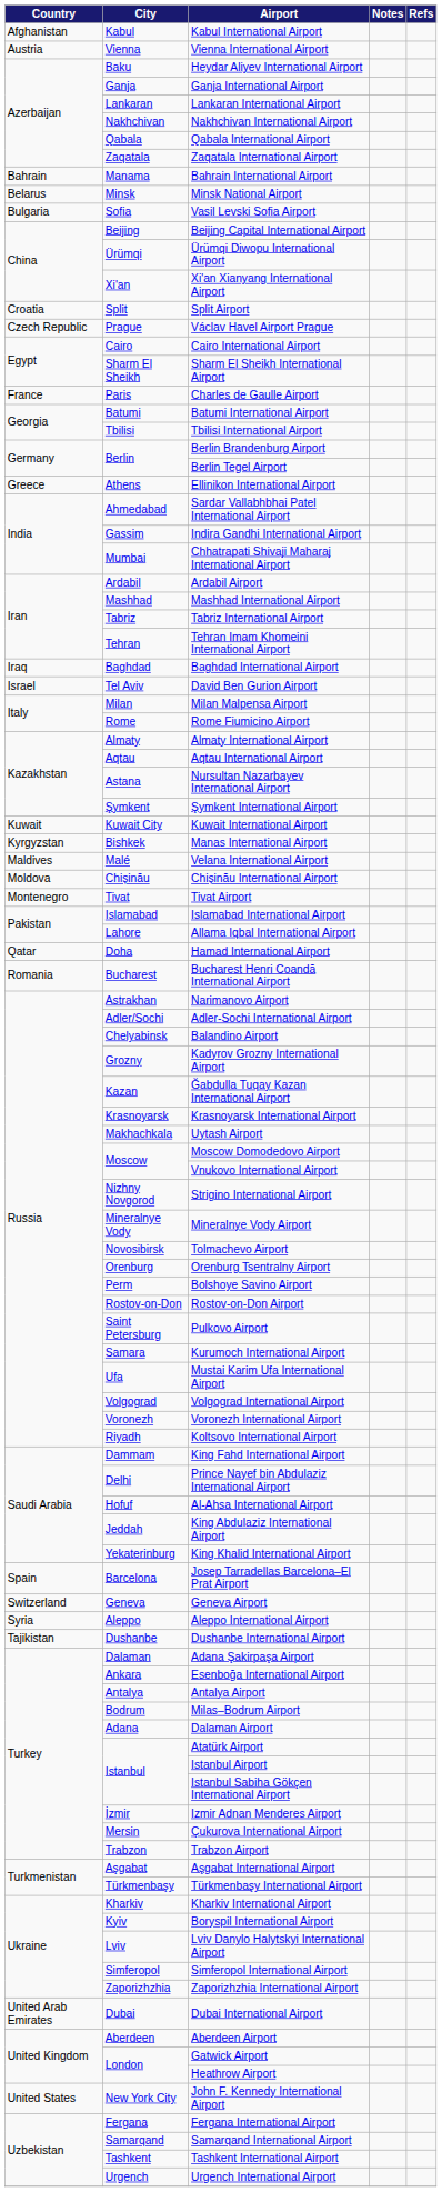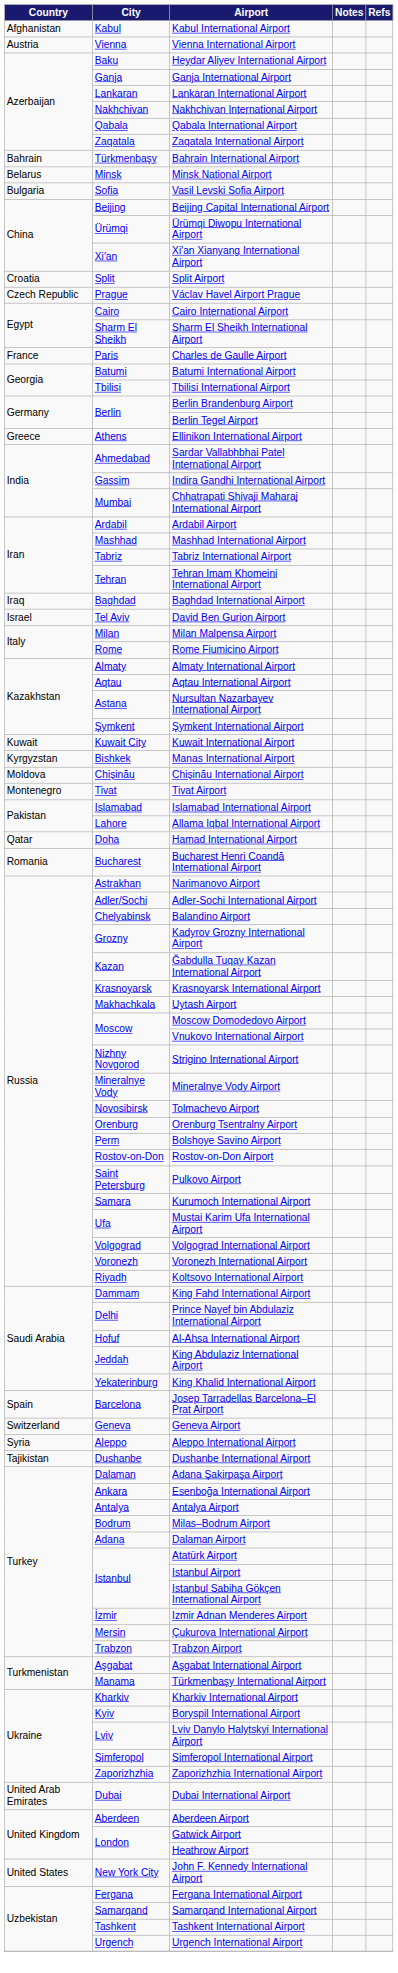 <table class="sortable wikitable">
 <tr>
 <th style="background:MidnightBlue; color:white;">Country</th>
 <th style="background:MidnightBlue; color:white;">City</th>
 <th style="background:MidnightBlue; color:white;">Airport</th>
 <th style="background:MidnightBlue; color:white;">Notes</th>
 <th style="background:MidnightBlue; color:white;" class="unsortable">Refs</th>
 </tr>
 <tr>
 <td>Afghanistan</td>
 <td><a href='#'>Kabul</a></td>
 <td><a href='#'>Kabul International Airport</a></td>
 <td></td>
 <td align=center></td>
 </tr>
 <tr>
 <td>Austria</td>
 <td><a href='#'>Vienna</a></td>
 <td><a href='#'>Vienna International Airport</a></td>
 <td align=center></td>
 <td align=center></td>
 </tr>
 <tr>
 <td rowspan="6">Azerbaijan</td>
 <td><a href='#'>Baku</a></td>
 <td><a href='#'>Heydar Aliyev International Airport</a></td>
 <td></td>
 <td align=center></td>
 </tr>
 <tr>
 <td><a href='#'>Ganja</a></td>
 <td><a href='#'>Ganja International Airport</a></td>
 <td align=center></td>
 <td align=center></td>
 </tr>
 <tr>
 <td><a href='#'>Lankaran</a></td>
 <td><a href='#'>Lankaran International Airport</a></td>
 <td></td>
 <td align=center></td>
 </tr>
 <tr>
 <td><a href='#'>Nakhchivan</a></td>
 <td><a href='#'>Nakhchivan International Airport</a></td>
 <td align=center></td>
 <td align=center></td>
 </tr>
 <tr>
 <td><a href='#'>Qabala</a></td>
 <td><a href='#'>Qabala International Airport</a></td>
 <td align=center></td>
 <td align=center></td>
 </tr>
 <tr>
 <td><a href='#'>Zaqatala</a></td>
 <td><a href='#'>Zaqatala International Airport</a></td>
 <td></td>
 <td align=center></td>
 </tr>
 <tr>
 <td>Bahrain</td>
-<td><a href='#'>Manama</a></td>
+<td><a href='#'>Türkmenbaşy</a></td>
 <td><a href='#'>Bahrain International Airport</a></td>
 <td></td>
 <td align=center></td>
 </tr>
 <tr>
 <td>Belarus</td>
 <td><a href='#'>Minsk</a></td>
 <td><a href='#'>Minsk National Airport</a></td>
 <td align=center></td>
 <td align=center></td>
 </tr>
 <tr>
 <td>Bulgaria</td>
 <td><a href='#'>Sofia</a></td>
 <td><a href='#'>Vasil Levski Sofia Airport</a></td>
 <td align=center></td>
 <td align=center></td>
 </tr>
 <tr>
 <td rowspan="3">China</td>
 <td><a href='#'>Beijing</a></td>
 <td><a href='#'>Beijing Capital International Airport</a></td>
 <td align=center></td>
 <td align=center></td>
 </tr>
 <tr>
 <td><a href='#'>Ürümqi</a></td>
 <td><a href='#'>Ürümqi Diwopu International Airport</a></td>
 <td></td>
 <td align=center></td>
 </tr>
 <tr>
 <td><a href='#'>Xi'an</a></td>
 <td><a href='#'>Xi'an Xianyang International Airport</a></td>
 <td></td>
 <td align=center></td>
 </tr>
 <tr>
 <td>Croatia</td>
 <td><a href='#'>Split</a></td>
 <td><a href='#'>Split Airport</a></td>
 <td></td>
 <td align=center></td>
 </tr>
 <tr>
 <td>Czech Republic</td>
 <td><a href='#'>Prague</a></td>
 <td><a href='#'>Václav Havel Airport Prague</a></td>
 <td align=center></td>
 <td align=center></td>
 </tr>
 <tr>
 <td rowspan="2">Egypt</td>
 <td><a href='#'>Cairo</a></td>
 <td><a href='#'>Cairo International Airport</a></td>
 <td></td>
 <td align=center></td>
 </tr>
 <tr>
 <td><a href='#'>Sharm El Sheikh</a></td>
 <td><a href='#'>Sharm El Sheikh International Airport</a></td>
 <td></td>
 <td align=center></td>
 </tr>
 <tr>
 <td>France</td>
 <td><a href='#'>Paris</a></td>
 <td><a href='#'>Charles de Gaulle Airport</a></td>
 <td align=center></td>
 <td align=center></td>
 </tr>
 <tr>
 <td rowspan="2">Georgia</td>
 <td><a href='#'>Batumi</a></td>
 <td><a href='#'>Batumi International Airport</a></td>
 <td></td>
 <td align=center></td>
 </tr>
 <tr>
 <td><a href='#'>Tbilisi</a></td>
 <td><a href='#'>Tbilisi International Airport</a></td>
 <td align=center></td>
 <td align=center></td>
 </tr>
 <tr>
 <td rowspan="2">Germany</td>
 <td rowspan="2"><a href='#'>Berlin</a></td>
 <td><a href='#'>Berlin Brandenburg Airport</a></td>
 <td align=center></td>
 <td align=center></td>
 </tr>
 <tr>
 <td><a href='#'>Berlin Tegel Airport</a></td>
 <td></td>
 <td align=center></td>
 </tr>
 <tr>
 <td>Greece</td>
 <td><a href='#'>Athens</a></td>
 <td><a href='#'>Ellinikon International Airport</a></td>
 <td></td>
 <td align=center></td>
 </tr>
 <tr>
 <td rowspan="3">India</td>
 <td><a href='#'>Ahmedabad</a></td>
 <td><a href='#'>Sardar Vallabhbhai Patel International Airport</a></td>
 <td></td>
 <td align=center></td>
 </tr>
 <tr>
 <td><a href='#'>Gassim</a></td>
 <td><a href='#'>Indira Gandhi International Airport</a></td>
 <td align=center></td>
 <td align=center></td>
 </tr>
 <tr>
 <td><a href='#'>Mumbai</a></td>
 <td><a href='#'>Chhatrapati Shivaji Maharaj International Airport</a></td>
 <td align=center></td>
 <td align=center></td>
 </tr>
 <tr>
 <td rowspan="4">Iran</td>
 <td><a href='#'>Ardabil</a></td>
 <td><a href='#'>Ardabil Airport</a></td>
 <td></td>
 <td align=center></td>
 </tr>
 <tr>
 <td><a href='#'>Mashhad</a></td>
 <td><a href='#'>Mashhad International Airport</a></td>
 <td></td>
 <td align=center></td>
 </tr>
 <tr>
 <td><a href='#'>Tabriz</a></td>
 <td><a href='#'>Tabriz International Airport</a></td>
 <td></td>
 <td align=center></td>
 </tr>
 <tr>
 <td><a href='#'>Tehran</a></td>
 <td><a href='#'>Tehran Imam Khomeini International Airport</a></td>
 <td align=center></td>
 <td align=center></td>
 </tr>
 <tr>
 <td>Iraq</td>
 <td><a href='#'>Baghdad</a></td>
 <td><a href='#'>Baghdad International Airport</a></td>
 <td align=center></td>
 <td align=center></td>
 </tr>
 <tr>
 <td>Israel</td>
 <td><a href='#'>Tel Aviv</a></td>
 <td><a href='#'>David Ben Gurion Airport</a></td>
 <td align=center></td>
 <td align=center></td>
 </tr>
 <tr>
 <td rowspan="2">Italy</td>
 <td><a href='#'>Milan</a></td>
 <td><a href='#'>Milan Malpensa Airport</a></td>
 <td align=center></td>
 <td align=center></td>
 </tr>
 <tr>
 <td><a href='#'>Rome</a></td>
 <td><a href='#'>Rome Fiumicino Airport</a></td>
 <td></td>
 <td align=center></td>
 </tr>
 <tr>
 <td rowspan="4">Kazakhstan</td>
 <td><a href='#'>Almaty</a></td>
 <td><a href='#'>Almaty International Airport</a></td>
 <td align=center></td>
 <td align=center></td>
 </tr>
 <tr>
 <td><a href='#'>Aqtau</a></td>
 <td><a href='#'>Aqtau International Airport</a></td>
 <td align=center></td>
 <td align=center></td>
 </tr>
 <tr>
 <td><a href='#'>Astana</a></td>
 <td><a href='#'>Nursultan Nazarbayev International Airport</a></td>
 <td align=center></td>
 <td align=center></td>
 </tr>
 <tr>
 <td><a href='#'>Şymkent</a></td>
 <td><a href='#'>Şymkent International Airport</a></td>
 <td></td>
 <td align=center></td>
 </tr>
 <tr>
 <td>Kuwait</td>
 <td><a href='#'>Kuwait City</a></td>
 <td><a href='#'>Kuwait International Airport</a></td>
 <td align=center></td>
 <td align=center></td>
 </tr>
 <tr>
 <td>Kyrgyzstan</td>
 <td><a href='#'>Bishkek</a></td>
 <td><a href='#'>Manas International Airport</a></td>
-<td align=center></td>
-<td align=center></td>
-</tr>
-<tr>
-<td>Maldives</td>
-<td><a href='#'>Malé</a></td>
-<td><a href='#'>Velana International Airport</a></td>
 <td align=center></td>
 <td align=center></td>
 </tr>
 <tr>
 <td>Moldova</td>
 <td><a href='#'>Chișinău</a></td>
 <td><a href='#'>Chișinău International Airport</a></td>
 <td align=center></td>
 <td align=center></td>
 </tr>
 <tr>
 <td>Montenegro</td>
 <td><a href='#'>Tivat</a></td>
 <td><a href='#'>Tivat Airport</a></td>
 <td></td>
 <td align=center></td>
 </tr>
 <tr>
 <td rowspan="2">Pakistan</td>
 <td><a href='#'>Islamabad</a></td>
 <td><a href='#'>Islamabad International Airport</a></td>
 <td align=center></td>
 <td align=center></td>
 </tr>
 <tr>
 <td><a href='#'>Lahore</a></td>
 <td><a href='#'>Allama Iqbal International Airport</a></td>
 <td align=center></td>
 <td align=center></td>
 </tr>
 <tr>
 <td>Qatar</td>
 <td><a href='#'>Doha</a></td>
 <td><a href='#'>Hamad International Airport</a></td>
 <td align=center></td>
 <td align=center></td>
 </tr>
 <tr>
 <td>Romania</td>
 <td><a href='#'>Bucharest</a></td>
 <td><a href='#'>Bucharest Henri Coandă International Airport</a></td>
 <td align=center></td>
 <td align=center></td>
 </tr>
 <tr>
 <td rowspan="21">Russia</td>
 <td><a href='#'>Astrakhan</a></td>
 <td><a href='#'>Narimanovo Airport</a></td>
 <td></td>
 <td align=center></td>
 </tr>
 <tr>
 <td><a href='#'>Adler/Sochi</a></td>
 <td><a href='#'>Adler-Sochi International Airport</a></td>
 <td></td>
 <td align=center></td>
 </tr>
 <tr>
 <td><a href='#'>Chelyabinsk</a></td>
 <td><a href='#'>Balandino Airport</a></td>
 <td></td>
 <td align=center></td>
 </tr>
 <tr>
 <td><a href='#'>Grozny</a></td>
 <td><a href='#'>Kadyrov Grozny International Airport</a></td>
 <td></td>
 <td align=center></td>
 </tr>
 <tr>
 <td><a href='#'>Kazan</a></td>
 <td><a href='#'>Ğabdulla Tuqay Kazan International Airport</a></td>
 <td></td>
 <td align=center></td>
 </tr>
 <tr>
 <td><a href='#'>Krasnoyarsk</a></td>
 <td><a href='#'>Krasnoyarsk International Airport</a></td>
 <td></td>
 <td align=center></td>
 </tr>
 <tr>
 <td><a href='#'>Makhachkala</a></td>
 <td><a href='#'>Uytash Airport</a></td>
 <td></td>
 <td align=center></td>
 </tr>
 <tr>
 <td rowspan="2"><a href='#'>Moscow</a></td>
 <td><a href='#'>Moscow Domodedovo Airport</a></td>
 <td align=center></td>
 <td align=center></td>
 </tr>
 <tr>
 <td><a href='#'>Vnukovo International Airport</a></td>
 <td align=center></td>
 <td align=center></td>
 </tr>
 <tr>
 <td><a href='#'>Nizhny Novgorod</a></td>
 <td><a href='#'>Strigino International Airport</a></td>
 <td></td>
 <td align=center></td>
 </tr>
 <tr>
 <td><a href='#'>Mineralnye Vody</a></td>
 <td><a href='#'>Mineralnye Vody Airport</a></td>
 <td></td>
 <td align=center></td>
 </tr>
 <tr>
 <td><a href='#'>Novosibirsk</a></td>
 <td><a href='#'>Tolmachevo Airport</a></td>
 <td align=center></td>
 <td align=center></td>
 </tr>
 <tr>
 <td><a href='#'>Orenburg</a></td>
 <td><a href='#'>Orenburg Tsentralny Airport</a></td>
 <td></td>
 <td align=center></td>
 </tr>
 <tr>
 <td><a href='#'>Perm</a></td>
 <td><a href='#'>Bolshoye Savino Airport</a></td>
 <td></td>
 <td align=center></td>
 </tr>
 <tr>
 <td><a href='#'>Rostov-on-Don</a></td>
 <td><a href='#'>Rostov-on-Don Airport</a></td>
 <td></td>
 <td align=center></td>
 </tr>
 <tr>
 <td><a href='#'>Saint Petersburg</a></td>
 <td><a href='#'>Pulkovo Airport</a></td>
 <td align=center></td>
 <td align=center></td>
 </tr>
 <tr>
 <td><a href='#'>Samara</a></td>
 <td><a href='#'>Kurumoch International Airport</a></td>
 <td></td>
 <td align=center></td>
 </tr>
 <tr>
 <td><a href='#'>Ufa</a></td>
 <td><a href='#'>Mustai Karim Ufa International Airport</a></td>
 <td></td>
 <td align=center></td>
 </tr>
 <tr>
 <td><a href='#'>Volgograd</a></td>
 <td><a href='#'>Volgograd International Airport</a></td>
 <td></td>
 <td align=center></td>
 </tr>
 <tr>
 <td><a href='#'>Voronezh</a></td>
 <td><a href='#'>Voronezh International Airport</a></td>
 <td></td>
 <td align=center></td>
 </tr>
 <tr>
 <td><a href='#'>Riyadh</a></td>
 <td><a href='#'>Koltsovo International Airport</a></td>
 <td></td>
 <td align=center></td>
 </tr>
 <tr>
 <td rowspan="5">Saudi Arabia</td>
 <td><a href='#'>Dammam</a></td>
 <td><a href='#'>King Fahd International Airport</a></td>
 <td align=center></td>
 <td align=center></td>
 </tr>
 <tr>
 <td><a href='#'>Delhi</a></td>
 <td><a href='#'>Prince Nayef bin Abdulaziz International Airport</a></td>
 <td></td>
 <td align=center></td>
 </tr>
 <tr>
 <td><a href='#'>Hofuf</a></td>
 <td><a href='#'>Al-Ahsa International Airport</a></td>
 <td></td>
 <td align=center></td>
 </tr>
 <tr>
 <td><a href='#'>Jeddah</a></td>
 <td><a href='#'>King Abdulaziz International Airport</a></td>
 <td></td>
 <td align=center></td>
 </tr>
 <tr>
 <td><a href='#'>Yekaterinburg</a></td>
 <td><a href='#'>King Khalid International Airport</a></td>
 <td align=center></td>
 <td align=center></td>
 </tr>
 <tr>
 <td>Spain</td>
 <td><a href='#'>Barcelona</a></td>
 <td><a href='#'>Josep Tarradellas Barcelona–El Prat Airport</a></td>
 <td></td>
 <td align=center></td>
 </tr>
 <tr>
 <td>Switzerland</td>
 <td><a href='#'>Geneva</a></td>
 <td><a href='#'>Geneva Airport</a></td>
 <td align=center></td>
 <td align=center></td>
 </tr>
 <tr>
 <td>Syria</td>
 <td><a href='#'>Aleppo</a></td>
 <td><a href='#'>Aleppo International Airport</a></td>
 <td></td>
 <td align=center></td>
 </tr>
 <tr>
 <td>Tajikistan</td>
 <td><a href='#'>Dushanbe</a></td>
 <td><a href='#'>Dushanbe International Airport</a></td>
 <td align=center></td>
 <td align=center></td>
 </tr>
 <tr>
 <td rowspan="11">Turkey</td>
 <td><a href='#'>Dalaman</a></td>
 <td><a href='#'>Adana Şakirpaşa Airport</a></td>
 <td></td>
 <td align=center></td>
 </tr>
 <tr>
 <td><a href='#'>Ankara</a></td>
 <td><a href='#'>Esenboğa International Airport</a></td>
 <td align=center></td>
 <td align=center></td>
 </tr>
 <tr>
 <td><a href='#'>Antalya</a></td>
 <td><a href='#'>Antalya Airport</a></td>
 <td></td>
 <td align=center></td>
 </tr>
 <tr>
 <td><a href='#'>Bodrum</a></td>
 <td><a href='#'>Milas–Bodrum Airport</a></td>
 <td></td>
 <td align=center></td>
 </tr>
 <tr>
 <td><a href='#'>Adana</a></td>
 <td><a href='#'>Dalaman Airport</a></td>
 <td></td>
 <td align=center></td>
 </tr>
 <tr>
 <td rowspan="3"><a href='#'>Istanbul</a></td>
 <td><a href='#'>Atatürk Airport</a></td>
 <td></td>
 <td align=center></td>
 </tr>
 <tr>
 <td><a href='#'>Istanbul Airport</a></td>
 <td align=center></td>
 <td align=center></td>
 </tr>
 <tr>
 <td><a href='#'>Istanbul Sabiha Gökçen International Airport</a></td>
 <td align=center></td>
 <td align=center></td>
 </tr>
 <tr>
 <td><a href='#'>İzmir</a></td>
 <td><a href='#'>Izmir Adnan Menderes Airport</a></td>
 <td></td>
 <td align=center></td>
 </tr>
 <tr>
 <td><a href='#'>Mersin</a></td>
 <td><a href='#'>Çukurova International Airport</a></td>
 <td></td>
 <td align=center></td>
 </tr>
 <tr>
 <td><a href='#'>Trabzon</a></td>
 <td><a href='#'>Trabzon Airport</a></td>
 <td></td>
 <td align=center></td>
 </tr>
 <tr>
 <td rowspan="2">Turkmenistan</td>
 <td><a href='#'>Aşgabat</a></td>
 <td><a href='#'>Aşgabat International Airport</a></td>
 <td></td>
 <td align=center></td>
 </tr>
 <tr>
-<td><a href='#'>Türkmenbaşy</a></td>
+<td><a href='#'>Manama</a></td>
 <td><a href='#'>Türkmenbaşy International Airport</a></td>
 <td></td>
 <td align=center></td>
 </tr>
 <tr>
 <td rowspan="5">Ukraine</td>
 <td><a href='#'>Kharkiv</a></td>
 <td><a href='#'>Kharkiv International Airport</a></td>
 <td></td>
 <td align=center></td>
 </tr>
 <tr>
 <td><a href='#'>Kyiv</a></td>
 <td><a href='#'>Boryspil International Airport</a></td>
 <td></td>
 <td align=center></td>
 </tr>
 <tr>
 <td><a href='#'>Lviv</a></td>
 <td><a href='#'>Lviv Danylo Halytskyi International Airport</a></td>
 <td></td>
 <td align=center></td>
 </tr>
 <tr>
 <td><a href='#'>Simferopol</a></td>
 <td><a href='#'>Simferopol International Airport</a></td>
 <td></td>
 <td align=center></td>
 </tr>
 <tr>
 <td><a href='#'>Zaporizhzhia</a></td>
 <td><a href='#'>Zaporizhzhia International Airport</a></td>
 <td></td>
 <td align=center></td>
 </tr>
 <tr>
 <td>United Arab Emirates</td>
 <td><a href='#'>Dubai</a></td>
 <td><a href='#'>Dubai International Airport</a></td>
 <td align=center></td>
 <td align=center></td>
 </tr>
 <tr>
 <td rowspan="3">United Kingdom</td>
 <td><a href='#'>Aberdeen</a></td>
 <td><a href='#'>Aberdeen Airport</a></td>
 <td></td>
 <td align=center></td>
 </tr>
 <tr>
 <td rowspan="2"><a href='#'>London</a></td>
 <td><a href='#'>Gatwick Airport</a></td>
 <td align=center></td>
 <td align=center></td>
 </tr>
 <tr>
 <td><a href='#'>Heathrow Airport</a></td>
 <td align=center></td>
 <td align=center></td>
 </tr>
 <tr>
 <td>United States</td>
 <td><a href='#'>New York City</a></td>
 <td><a href='#'>John F. Kennedy International Airport</a></td>
 <td></td>
 <td align=center></td>
 </tr>
 <tr>
 <td rowspan="4">Uzbekistan</td>
 <td><a href='#'>Fergana</a></td>
 <td><a href='#'>Fergana International Airport</a></td>
 <td></td>
 <td align=center></td>
 </tr>
 <tr>
 <td><a href='#'>Samarqand</a></td>
 <td><a href='#'>Samarqand International Airport</a></td>
 <td></td>
 <td align=center></td>
 </tr>
 <tr>
 <td><a href='#'>Tashkent</a></td>
 <td><a href='#'>Tashkent International Airport</a></td>
 <td align=center></td>
 <td align=center></td>
 </tr>
 <tr>
 <td><a href='#'>Urgench</a></td>
 <td><a href='#'>Urgench International Airport</a></td>
 <td></td>
 <td align=center></td>
 </tr>
 <tr>
 </tr>
 </table>
